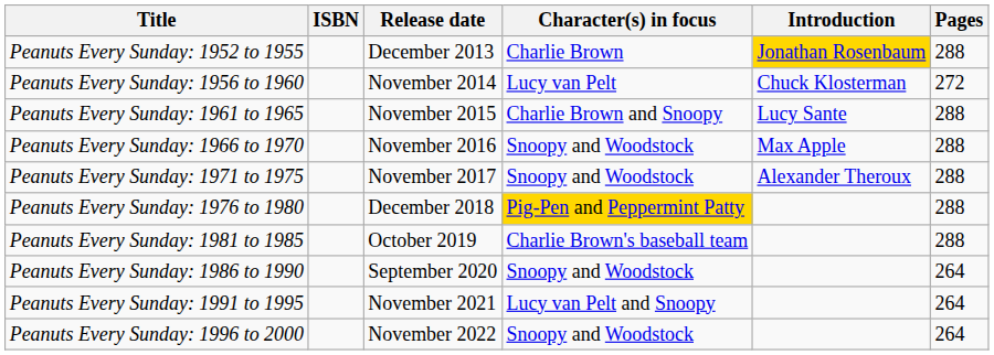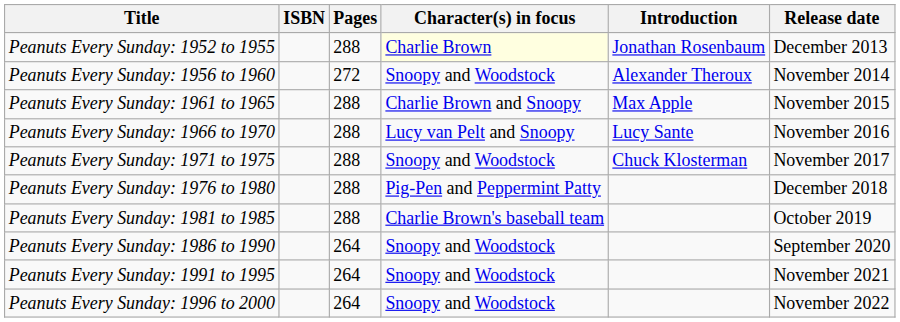 <table class="wikitable">
 <tr>
 <th>Title</th>
 <th>ISBN</th>
-<th>Release date</th>
+<th>Pages</th>
 <th>Character(s) in focus</th>
 <th>Introduction</th>
-<th>Pages</th>
+<th>Release date</th>
 </tr>
 <tr>
 <td><em>Peanuts Every Sunday: 1952 to 1955</em></td>
 <td></td>
+<td>288</td>
+<td style="background: lightyellow;"><a href='#'>Charlie Brown</a></td>
+<td><a href='#'>Jonathan Rosenbaum</a></td>
 <td>December 2013</td>
-<td><a href='#'>Charlie Brown</a></td>
-<td style="background: gold;"><a href='#'>Jonathan Rosenbaum</a></td>
-<td>288</td>
 </tr>
 <tr>
 <td><em>Peanuts Every Sunday: 1956 to 1960</em></td>
 <td></td>
+<td>272</td>
+<td><a href='#'>Snoopy</a> and <a href='#'>Woodstock</a></td>
+<td><a href='#'>Alexander Theroux</a></td>
 <td>November 2014</td>
-<td><a href='#'>Lucy van Pelt</a></td>
-<td><a href='#'>Chuck Klosterman</a></td>
-<td>272</td>
 </tr>
 <tr>
 <td><em>Peanuts Every Sunday: 1961 to 1965</em></td>
 <td></td>
+<td>288</td>
+<td><a href='#'>Charlie Brown</a> and <a href='#'>Snoopy</a></td>
+<td><a href='#'>Max Apple</a></td>
 <td>November 2015</td>
-<td><a href='#'>Charlie Brown</a> and <a href='#'>Snoopy</a></td>
-<td><a href='#'>Lucy Sante</a></td>
-<td>288</td>
 </tr>
 <tr>
 <td><em>Peanuts Every Sunday: 1966 to 1970</em></td>
 <td></td>
+<td>288</td>
+<td><a href='#'>Lucy van Pelt</a> and <a href='#'>Snoopy</a></td>
+<td><a href='#'>Lucy Sante</a></td>
 <td>November 2016</td>
-<td><a href='#'>Snoopy</a> and <a href='#'>Woodstock</a></td>
-<td><a href='#'>Max Apple</a></td>
-<td>288</td>
 </tr>
 <tr>
 <td><em>Peanuts Every Sunday: 1971 to 1975</em></td>
 <td></td>
+<td>288</td>
+<td><a href='#'>Snoopy</a> and <a href='#'>Woodstock</a></td>
+<td><a href='#'>Chuck Klosterman</a></td>
 <td>November 2017</td>
-<td><a href='#'>Snoopy</a> and <a href='#'>Woodstock</a></td>
-<td><a href='#'>Alexander Theroux</a></td>
-<td>288</td>
 </tr>
 <tr>
 <td><em>Peanuts Every Sunday: 1976 to 1980</em></td>
 <td></td>
+<td>288</td>
+<td><a href='#'>Pig-Pen</a> and <a href='#'>Peppermint Patty</a></td>
+<td></td>
 <td>December 2018</td>
-<td style="background: gold;"><a href='#'>Pig-Pen</a> and <a href='#'>Peppermint Patty</a></td>
-<td></td>
-<td>288</td>
 </tr>
 <tr>
 <td><em>Peanuts Every Sunday: 1981 to 1985</em></td>
 <td></td>
-<td>October 2019</td>
+<td>288</td>
 <td><a href='#'>Charlie Brown's baseball team</a></td>
 <td></td>
-<td>288</td>
+<td>October 2019</td>
 </tr>
 <tr>
 <td><em>Peanuts Every Sunday: 1986 to 1990</em></td>
 <td></td>
-<td>September 2020</td>
+<td>264</td>
 <td><a href='#'>Snoopy</a> and <a href='#'>Woodstock</a></td>
 <td></td>
-<td>264</td>
+<td>September 2020</td>
 </tr>
 <tr>
 <td><em>Peanuts Every Sunday: 1991 to 1995</em></td>
 <td></td>
+<td>264</td>
+<td><a href='#'>Snoopy</a> and <a href='#'>Woodstock</a></td>
+<td></td>
 <td>November 2021</td>
-<td><a href='#'>Lucy van Pelt</a> and <a href='#'>Snoopy</a></td>
-<td></td>
-<td>264</td>
 </tr>
 <tr>
 <td><em>Peanuts Every Sunday: 1996 to 2000</em></td>
 <td></td>
-<td>November 2022</td>
+<td>264</td>
 <td><a href='#'>Snoopy</a> and <a href='#'>Woodstock</a></td>
 <td></td>
-<td>264</td>
+<td>November 2022</td>
 </tr>
 </table>
